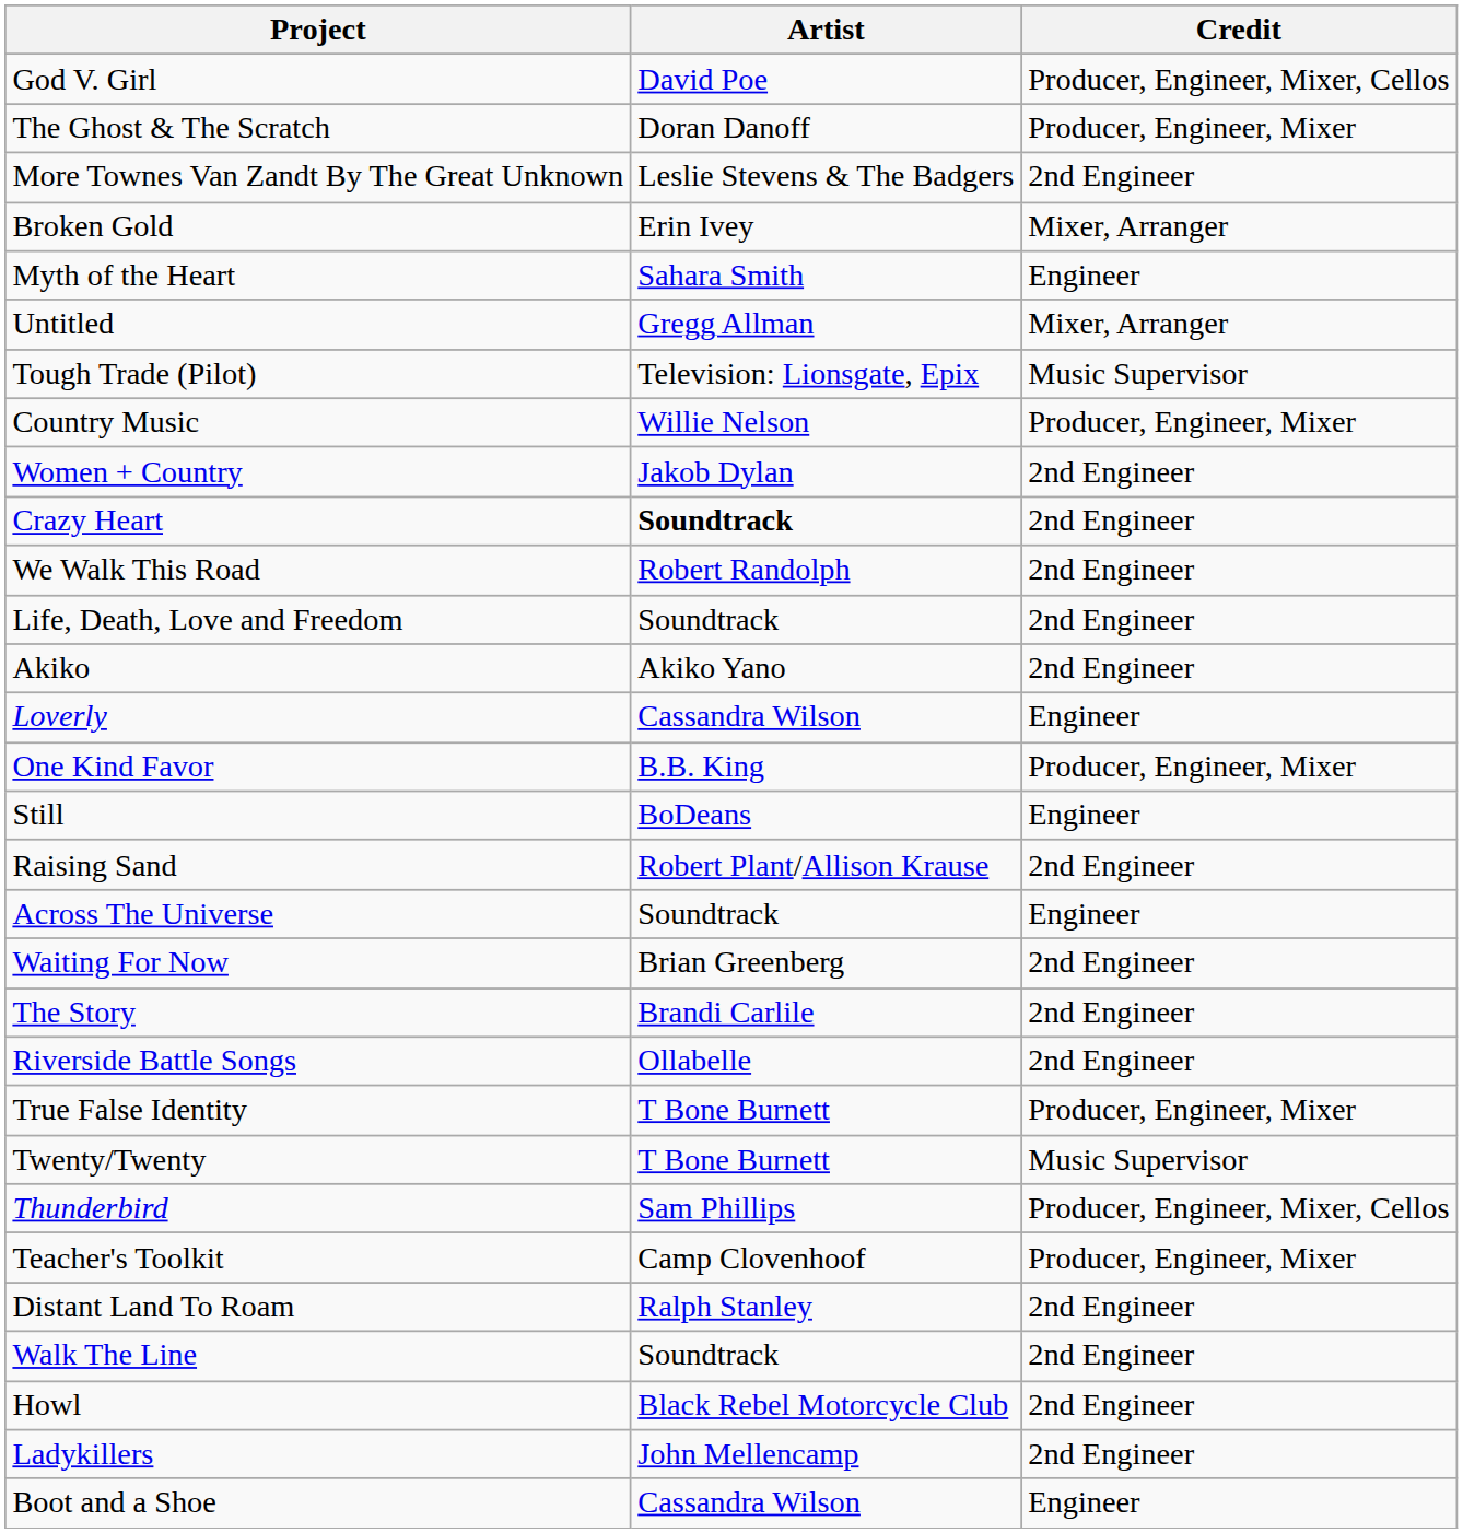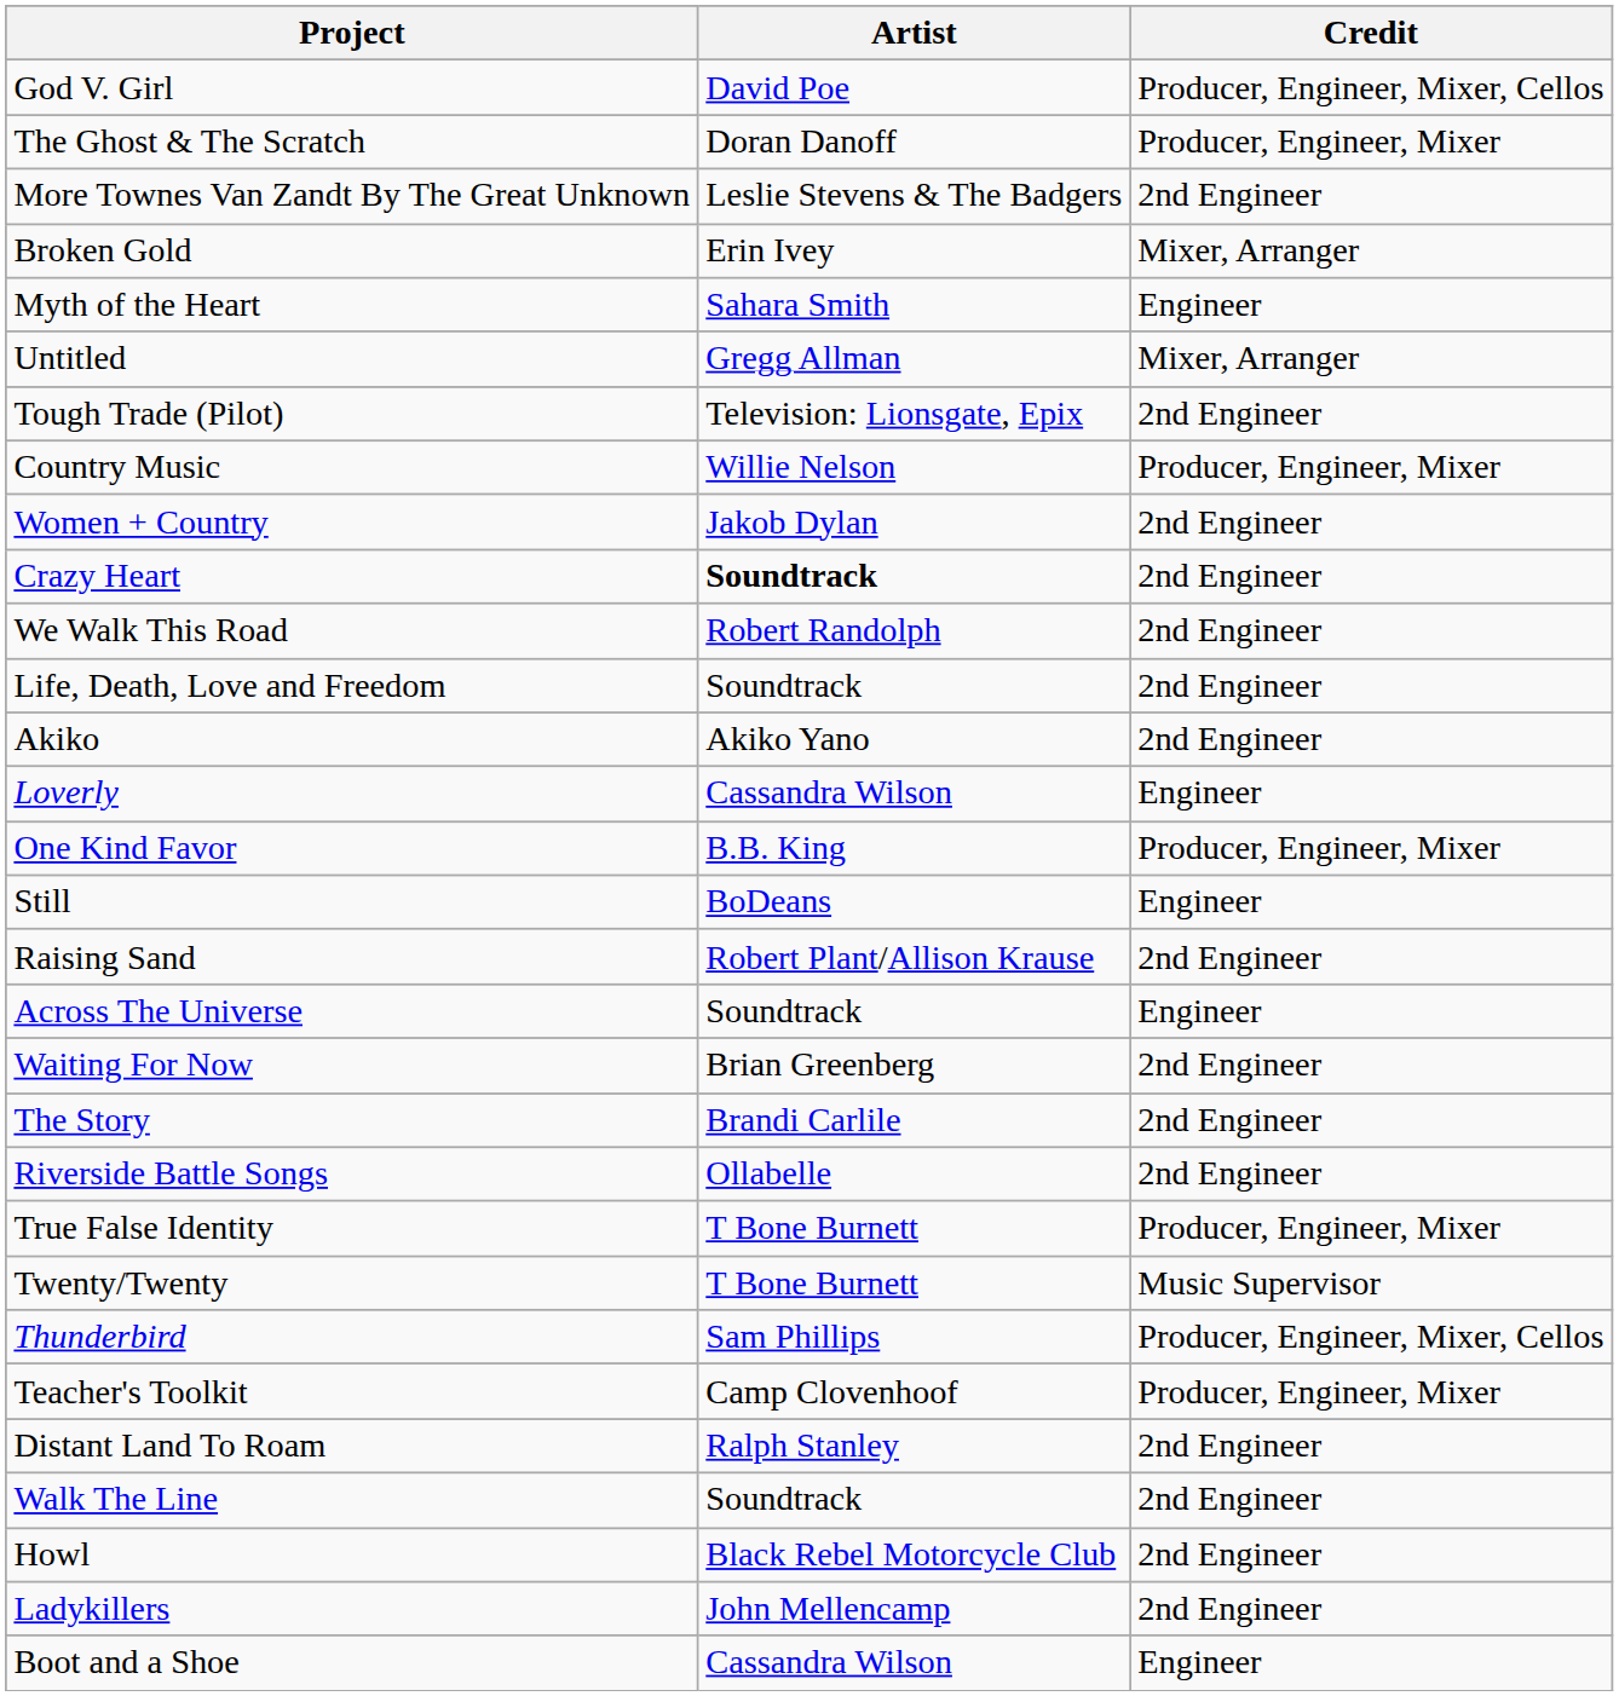 <table class="wikitable">
 <tr>
 <th>Project</th>
 <th>Artist</th>
 <th>Credit</th>
 </tr>
 <tr>
 <td>God V. Girl</td>
 <td><a href='#'>David Poe</a></td>
 <td>Producer, Engineer, Mixer, Cellos</td>
 </tr>
 <tr>
 <td>The Ghost & The Scratch</td>
 <td>Doran Danoff</td>
 <td>Producer, Engineer, Mixer</td>
 </tr>
 <tr>
 <td>More Townes Van Zandt By The Great Unknown</td>
 <td>Leslie Stevens & The Badgers</td>
 <td>2nd Engineer</td>
 </tr>
 <tr>
 <td>Broken Gold</td>
 <td>Erin Ivey</td>
 <td>Mixer, Arranger</td>
 </tr>
 <tr>
 <td>Myth of the Heart</td>
 <td><a href='#'>Sahara Smith</a></td>
 <td>Engineer</td>
 </tr>
 <tr>
 <td>Untitled</td>
 <td><a href='#'>Gregg Allman</a></td>
 <td>Mixer, Arranger</td>
 </tr>
 <tr>
 <td>Tough Trade (Pilot)</td>
 <td>Television: <a href='#'>Lionsgate</a>, <a href='#'>Epix</a></td>
-<td>Music Supervisor</td>
+<td>2nd Engineer</td>
 </tr>
 <tr>
 <td>Country Music</td>
 <td><a href='#'>Willie Nelson</a></td>
 <td>Producer, Engineer, Mixer</td>
 </tr>
 <tr>
 <td><a href='#'>Women + Country</a></td>
 <td><a href='#'>Jakob Dylan</a></td>
 <td>2nd Engineer</td>
 </tr>
 <tr>
 <td><a href='#'>Crazy Heart</a></td>
 <td><strong>Soundtrack</strong></td>
 <td>2nd Engineer</td>
 </tr>
 <tr>
 <td>We Walk This Road</td>
 <td><a href='#'>Robert Randolph</a></td>
 <td>2nd Engineer</td>
 </tr>
 <tr>
 <td>Life, Death, Love and Freedom</td>
 <td>Soundtrack</td>
 <td>2nd Engineer</td>
 </tr>
 <tr>
 <td>Akiko</td>
 <td>Akiko Yano</td>
 <td>2nd Engineer</td>
 </tr>
 <tr>
 <td><em><a href='#'>Loverly</a></em></td>
 <td><a href='#'>Cassandra Wilson</a></td>
 <td>Engineer</td>
 </tr>
 <tr>
 <td><a href='#'>One Kind Favor</a></td>
 <td><a href='#'>B.B. King</a></td>
 <td>Producer, Engineer, Mixer</td>
 </tr>
 <tr>
 <td>Still</td>
 <td><a href='#'>BoDeans</a></td>
 <td>Engineer</td>
 </tr>
 <tr>
 <td>Raising Sand</td>
 <td><a href='#'>Robert Plant</a>/<a href='#'>Allison Krause</a></td>
 <td>2nd Engineer</td>
 </tr>
 <tr>
 <td><a href='#'>Across The Universe</a></td>
 <td>Soundtrack</td>
 <td>Engineer</td>
 </tr>
 <tr>
 <td><a href='#'>Waiting For Now</a></td>
 <td>Brian Greenberg</td>
 <td>2nd Engineer</td>
 </tr>
 <tr>
 <td><a href='#'>The Story</a></td>
 <td><a href='#'>Brandi Carlile</a></td>
 <td>2nd Engineer</td>
 </tr>
 <tr>
 <td><a href='#'>Riverside Battle Songs</a></td>
 <td><a href='#'>Ollabelle</a></td>
 <td>2nd Engineer</td>
 </tr>
 <tr>
 <td>True False Identity</td>
 <td><a href='#'>T Bone Burnett</a></td>
 <td>Producer, Engineer, Mixer</td>
 </tr>
 <tr>
 <td>Twenty/Twenty</td>
 <td><a href='#'>T Bone Burnett</a></td>
 <td>Music Supervisor</td>
 </tr>
 <tr>
 <td><em><a href='#'>Thunderbird</a></em></td>
 <td><a href='#'>Sam Phillips</a></td>
 <td>Producer, Engineer, Mixer, Cellos</td>
 </tr>
 <tr>
 <td>Teacher's Toolkit</td>
 <td>Camp Clovenhoof</td>
 <td>Producer, Engineer, Mixer</td>
 </tr>
 <tr>
 <td>Distant Land To Roam</td>
 <td><a href='#'>Ralph Stanley</a></td>
 <td>2nd Engineer</td>
 </tr>
 <tr>
 <td><a href='#'>Walk The Line</a></td>
 <td>Soundtrack</td>
 <td>2nd Engineer</td>
 </tr>
 <tr>
 <td>Howl</td>
 <td><a href='#'>Black Rebel Motorcycle Club</a></td>
 <td>2nd Engineer</td>
 </tr>
 <tr>
 <td><a href='#'>Ladykillers</a></td>
 <td><a href='#'>John Mellencamp</a></td>
 <td>2nd Engineer</td>
 </tr>
 <tr>
 <td>Boot and a Shoe</td>
 <td><a href='#'>Cassandra Wilson</a></td>
 <td>Engineer</td>
 </tr>
 </table>
